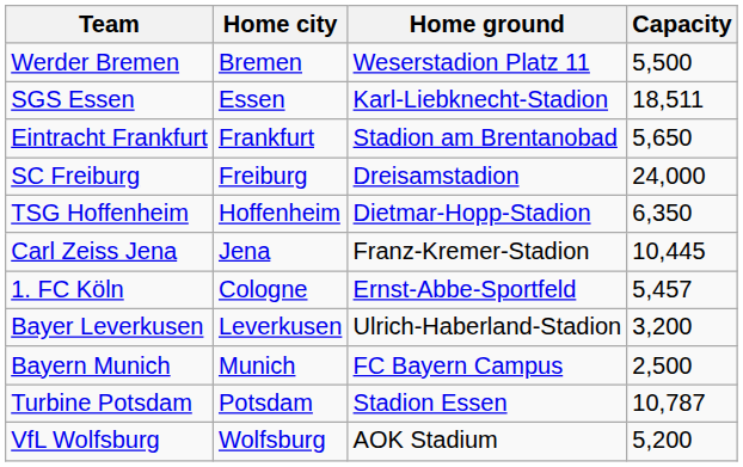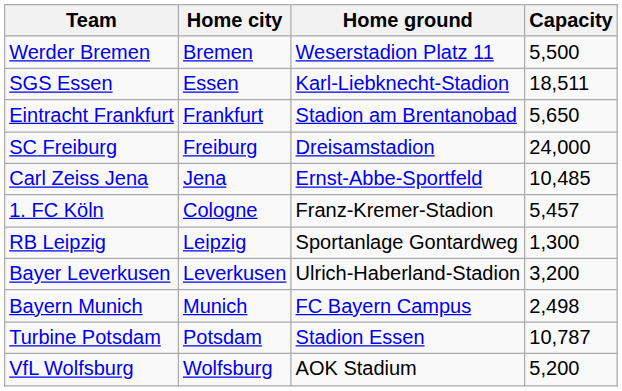 <table class="wikitable sortable">
 <tr>
 <th>Team</th>
 <th>Home city</th>
 <th>Home ground</th>
 <th>Capacity</th>
 </tr>
 <tr>
 <td data-sort-value="Bremen"><a href='#'>Werder Bremen</a></td>
 <td><a href='#'>Bremen</a></td>
 <td><a href='#'>Weserstadion Platz 11</a></td>
 <td>5,500</td>
 </tr>
 <tr>
 <td data-sort-value="Essen"><a href='#'>SGS Essen</a></td>
 <td><a href='#'>Essen</a></td>
 <td><a href='#'>Karl-Liebknecht-Stadion</a></td>
 <td>18,511</td>
 </tr>
 <tr>
 <td data-sort-value="Frankfurt"><a href='#'>Eintracht Frankfurt</a></td>
 <td><a href='#'>Frankfurt</a></td>
 <td><a href='#'>Stadion am Brentanobad</a></td>
 <td>5,650</td>
 </tr>
 <tr>
 <td data-sort-value="Freiburg"><a href='#'>SC Freiburg</a></td>
 <td><a href='#'>Freiburg</a></td>
 <td><a href='#'>Dreisamstadion</a></td>
 <td>24,000</td>
 </tr>
 <tr>
-<td data-sort-value="Hoffenheim"><a href='#'>TSG Hoffenheim</a></td>
-<td><a href='#'>Hoffenheim</a></td>
-<td><a href='#'>Dietmar-Hopp-Stadion</a></td>
-<td>6,350</td>
-</tr>
-<tr>
 <td data-sort-value="Jena"><a href='#'>Carl Zeiss Jena</a></td>
 <td><a href='#'>Jena</a></td>
-<td>Franz-Kremer-Stadion</td>
-<td>10,445</td>
+<td><a href='#'>Ernst-Abbe-Sportfeld</a></td>
+<td>10,485</td>
 </tr>
 <tr>
 <td data-sort-value="Köln"><a href='#'>1. FC Köln</a></td>
 <td><a href='#'>Cologne</a></td>
-<td><a href='#'>Ernst-Abbe-Sportfeld</a></td>
+<td>Franz-Kremer-Stadion</td>
 <td>5,457</td>
+</tr>
+<tr>
+<td data-sort-value="Leipzig"><a href='#'>RB Leipzig</a></td>
+<td><a href='#'>Leipzig</a></td>
+<td>Sportanlage Gontardweg</td>
+<td>1,300</td>
 </tr>
 <tr>
 <td data-sort-value="Leverkusen"><a href='#'>Bayer Leverkusen</a></td>
 <td><a href='#'>Leverkusen</a></td>
 <td>Ulrich-Haberland-Stadion</td>
 <td>3,200</td>
 </tr>
 <tr>
 <td data-sort-value="Munich"><a href='#'>Bayern Munich</a></td>
 <td><a href='#'>Munich</a></td>
 <td><a href='#'>FC Bayern Campus</a></td>
-<td>2,500</td>
+<td>2,498</td>
 </tr>
 <tr>
 <td data-sort-value="Potsdam"><a href='#'>Turbine Potsdam</a></td>
 <td><a href='#'>Potsdam</a></td>
 <td><a href='#'>Stadion Essen</a></td>
 <td>10,787</td>
 </tr>
 <tr>
 <td data-sort-value="Wolfsburg"><a href='#'>VfL Wolfsburg</a></td>
 <td><a href='#'>Wolfsburg</a></td>
 <td>AOK Stadium</td>
 <td>5,200</td>
 </tr>
 </table>
